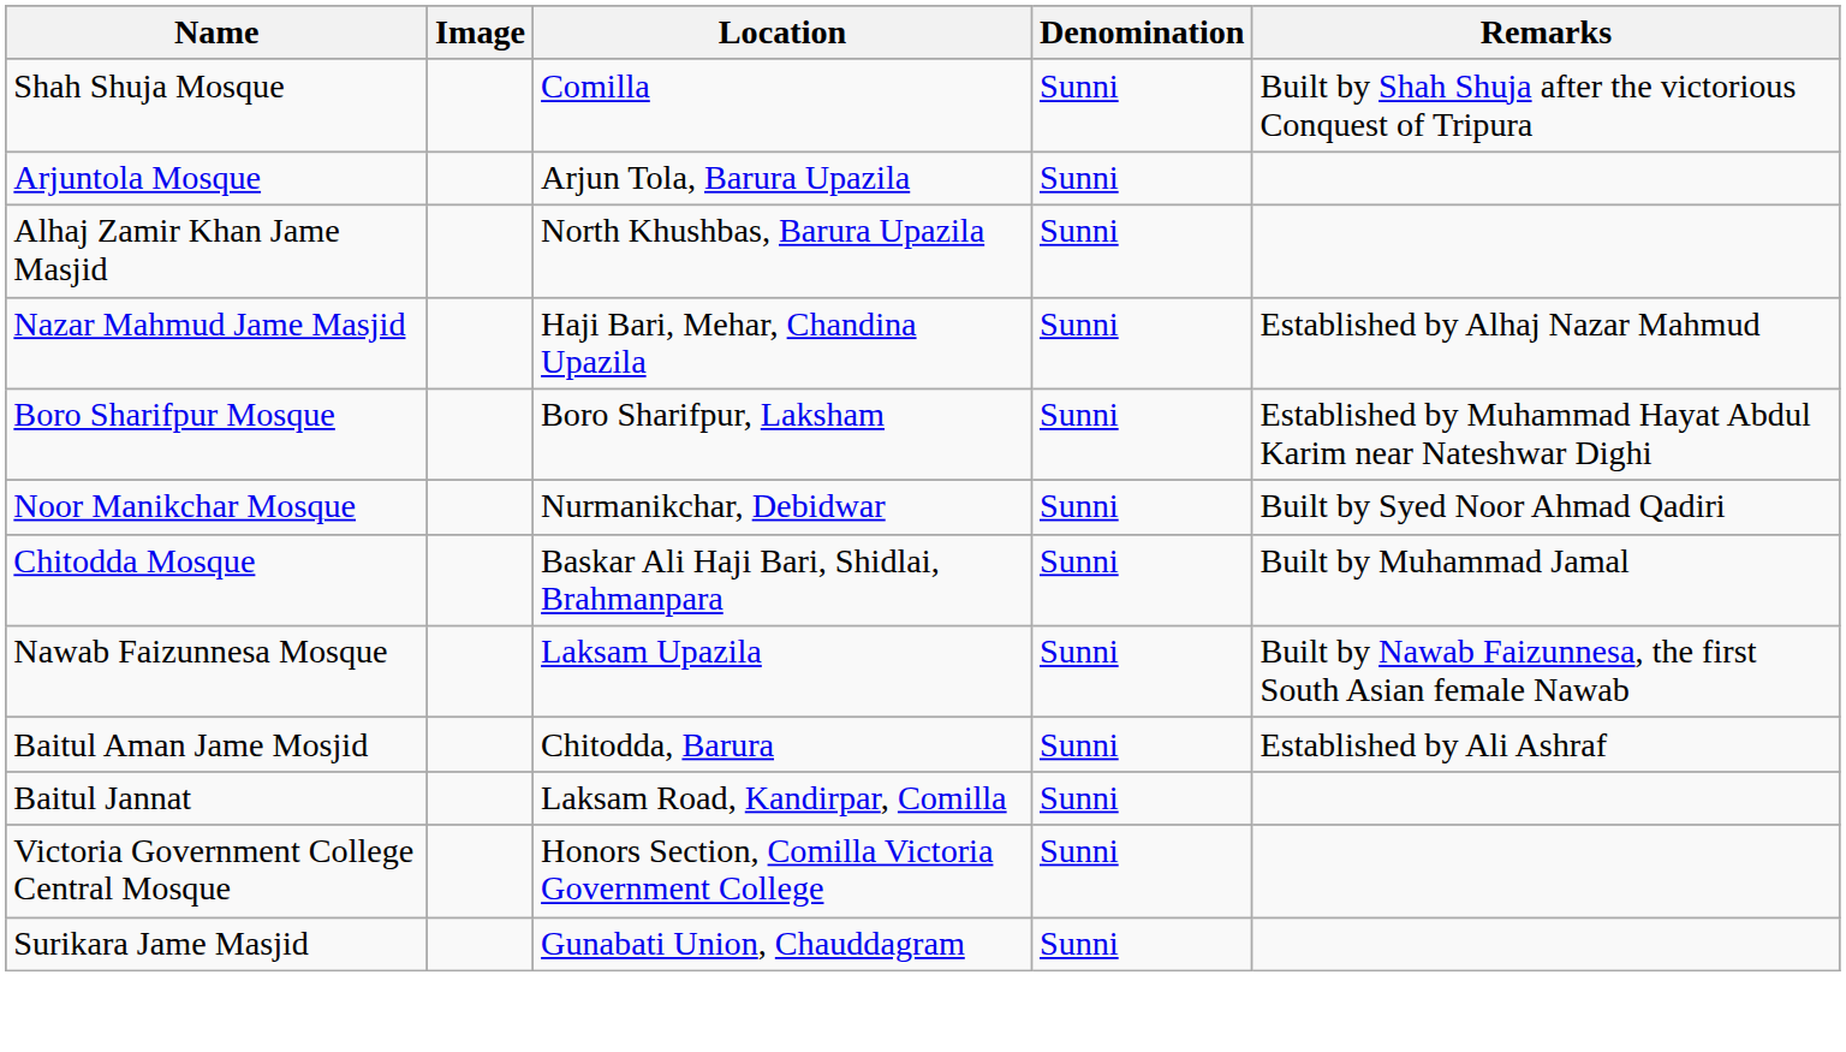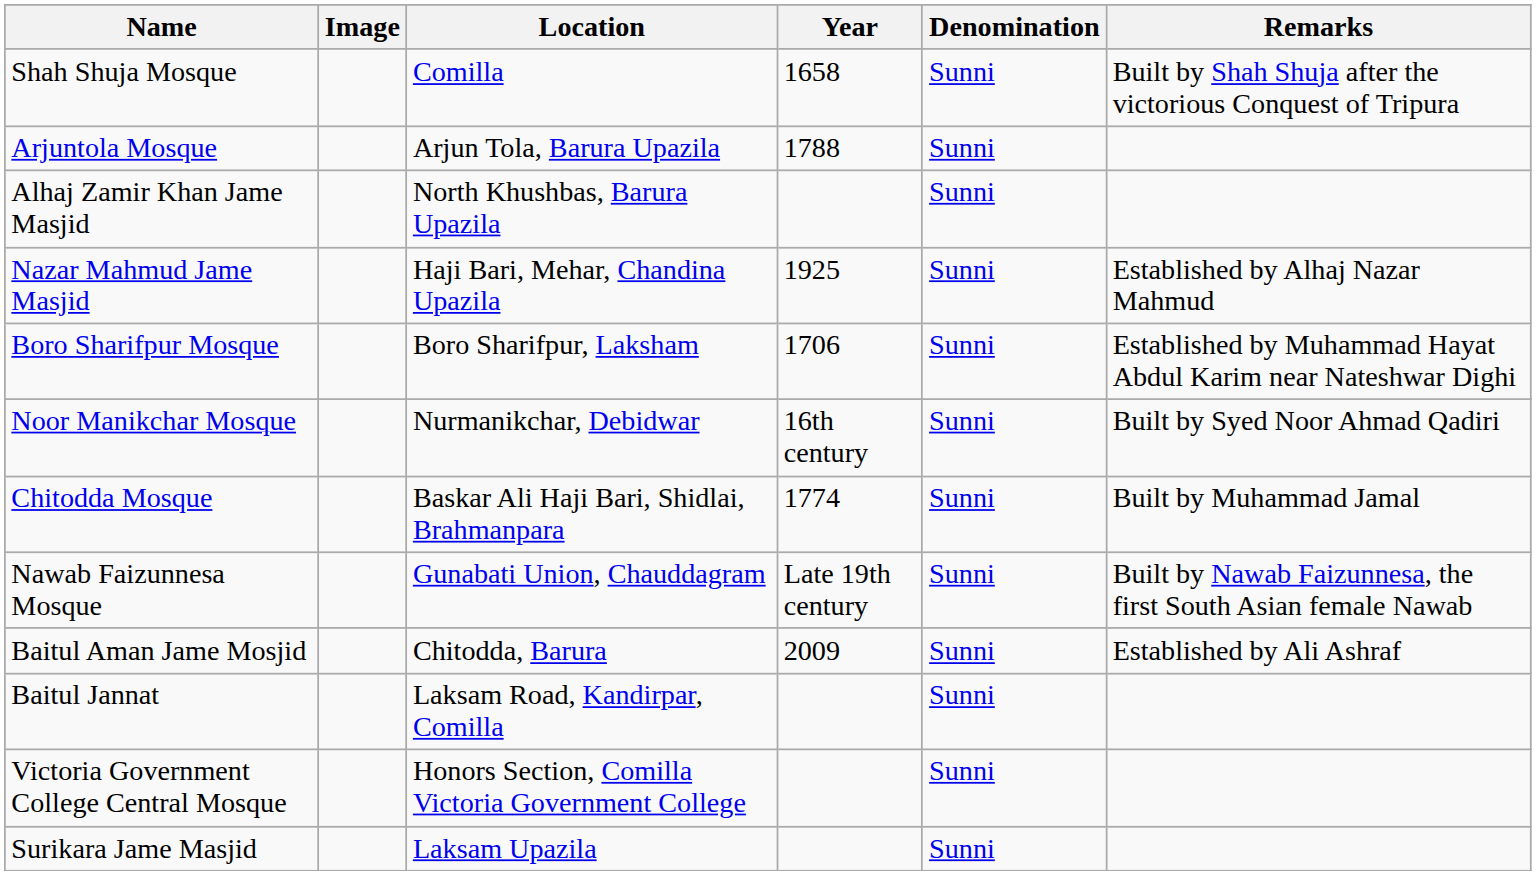 <table class="wikitable sortable">
 <tr>
 <th>Name</th>
 <th align=center class=unsortable>Image</th>
 <th>Location</th>
+<th>Year</th>
 <th>Denomination</th>
 <th align=left class=unsortable>Remarks</th>
 </tr>
 <tr valign=top>
 <td>Shah Shuja Mosque</td>
 <td></td>
 <td><a href='#'>Comilla</a></td>
+<td>1658</td>
 <td><a href='#'>Sunni</a></td>
 <td>Built by <a href='#'>Shah Shuja</a> after the victorious Conquest of Tripura</td>
 </tr>
 <tr valign=top>
 <td><a href='#'>Arjuntola Mosque</a></td>
 <td></td>
 <td>Arjun Tola, <a href='#'>Barura Upazila</a></td>
+<td>1788</td>
 <td><a href='#'>Sunni</a></td>
 <td></td>
 </tr>
 <tr valign=top>
 <td>Alhaj Zamir Khan Jame Masjid</td>
 <td></td>
 <td>North Khushbas, <a href='#'>Barura Upazila</a></td>
+<td></td>
 <td><a href='#'>Sunni</a></td>
 <td></td>
 </tr>
 <tr valign=top>
 <td><a href='#'>Nazar Mahmud Jame Masjid</a></td>
 <td></td>
 <td>Haji Bari, Mehar, <a href='#'>Chandina Upazila</a></td>
+<td>1925</td>
 <td><a href='#'>Sunni</a></td>
 <td>Established by Alhaj Nazar Mahmud</td>
 </tr>
 <tr valign=top>
 <td><a href='#'>Boro Sharifpur Mosque</a></td>
 <td></td>
 <td>Boro Sharifpur, <a href='#'>Laksham</a></td>
+<td>1706</td>
 <td><a href='#'>Sunni</a></td>
 <td>Established by Muhammad Hayat Abdul Karim near Nateshwar Dighi</td>
 </tr>
 <tr valign=top>
 <td><a href='#'>Noor Manikchar Mosque</a></td>
 <td></td>
 <td>Nurmanikchar, <a href='#'>Debidwar</a></td>
+<td>16th century</td>
 <td><a href='#'>Sunni</a></td>
 <td>Built by Syed Noor Ahmad Qadiri</td>
 </tr>
 <tr valign=top>
 <td><a href='#'>Chitodda Mosque</a></td>
 <td></td>
 <td>Baskar Ali Haji Bari, Shidlai, <a href='#'>Brahmanpara</a></td>
+<td>1774</td>
 <td><a href='#'>Sunni</a></td>
 <td>Built by Muhammad Jamal</td>
 </tr>
 <tr valign=top>
 <td>Nawab Faizunnesa Mosque</td>
 <td></td>
-<td><a href='#'>Laksam Upazila</a></td>
+<td><a href='#'>Gunabati Union</a>, <a href='#'>Chauddagram</a></td>
+<td>Late 19th century</td>
 <td><a href='#'>Sunni</a></td>
 <td>Built by <a href='#'>Nawab Faizunnesa</a>, the first South Asian female Nawab</td>
 </tr>
 <tr valign=top>
 <td>Baitul Aman Jame Mosjid</td>
 <td></td>
 <td>Chitodda, <a href='#'>Barura</a></td>
+<td>2009</td>
 <td><a href='#'>Sunni</a></td>
 <td>Established by Ali Ashraf</td>
 </tr>
 <tr valign=top>
 <td>Baitul Jannat</td>
 <td></td>
 <td>Laksam Road, <a href='#'>Kandirpar</a>, <a href='#'>Comilla</a></td>
+<td></td>
 <td><a href='#'>Sunni</a></td>
 <td></td>
 </tr>
 <tr valign=top>
 <td>Victoria Government College Central Mosque</td>
 <td></td>
 <td>Honors Section, <a href='#'>Comilla Victoria Government College</a></td>
+<td></td>
 <td><a href='#'>Sunni</a></td>
 <td></td>
 </tr>
 <tr valign=top>
 <td>Surikara Jame Masjid</td>
 <td></td>
-<td><a href='#'>Gunabati Union</a>, <a href='#'>Chauddagram</a></td>
+<td><a href='#'>Laksam Upazila</a></td>
+<td></td>
 <td><a href='#'>Sunni</a></td>
 <td></td>
 </tr>
 </table>
